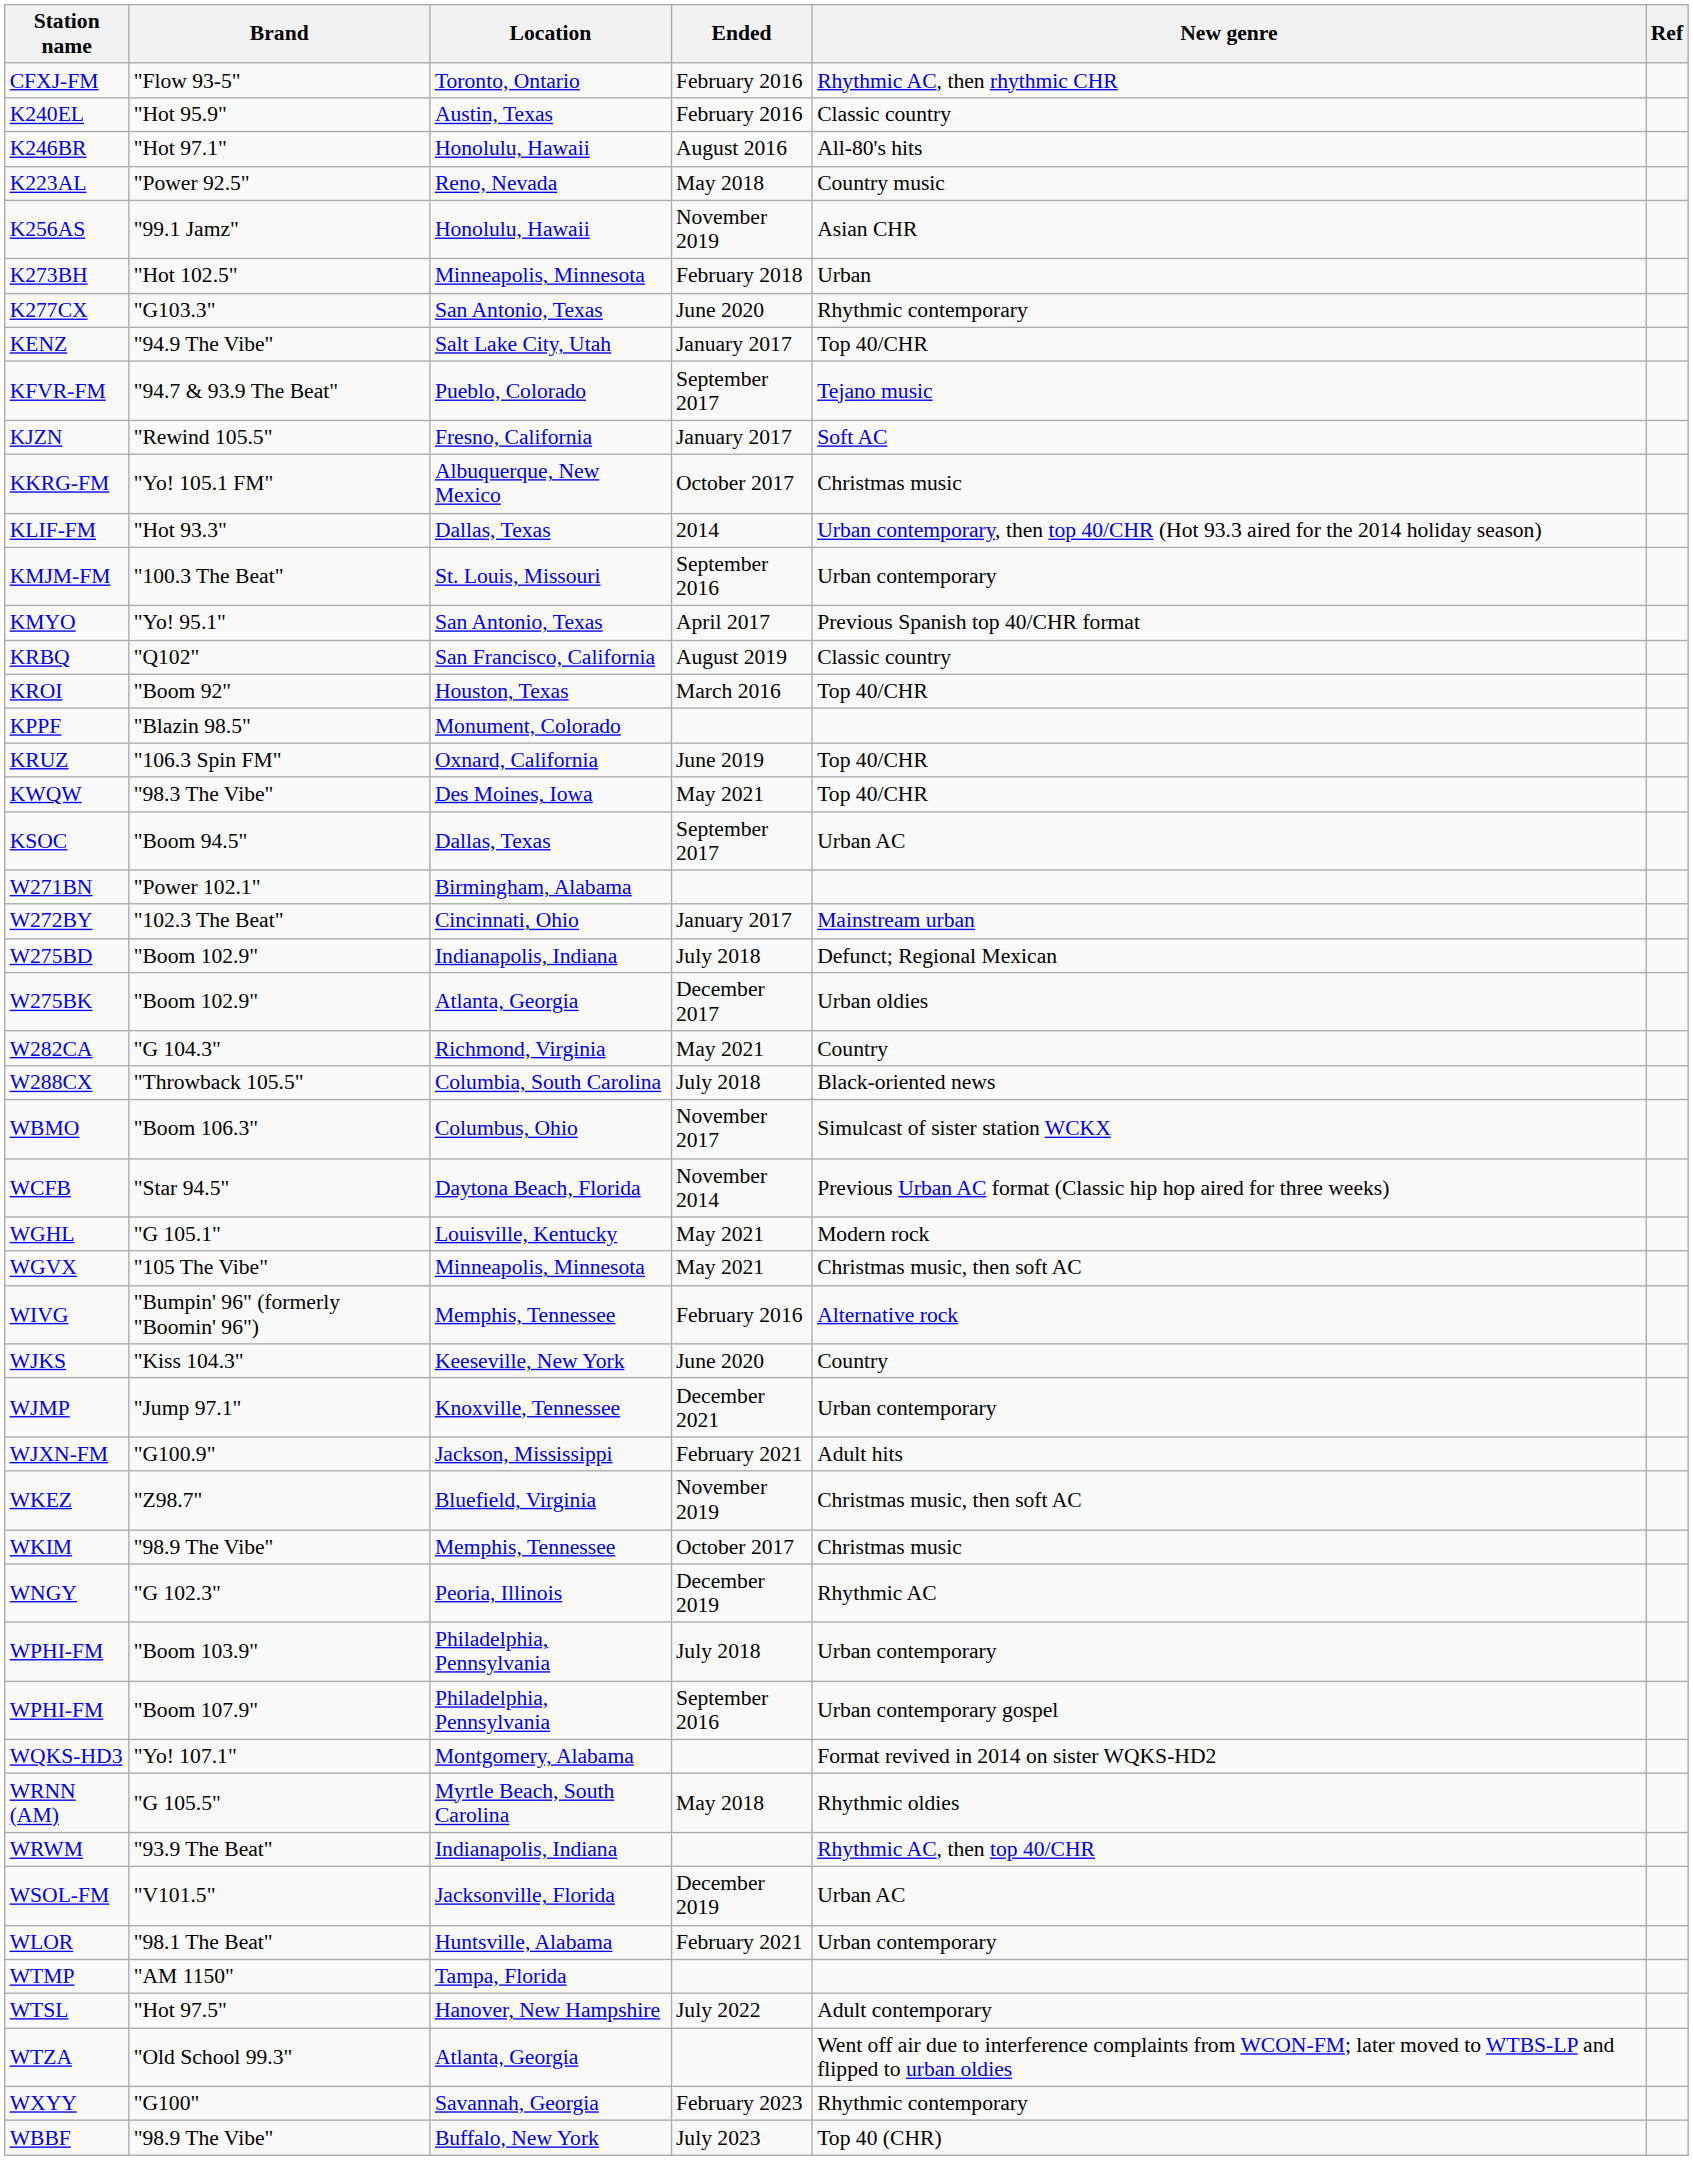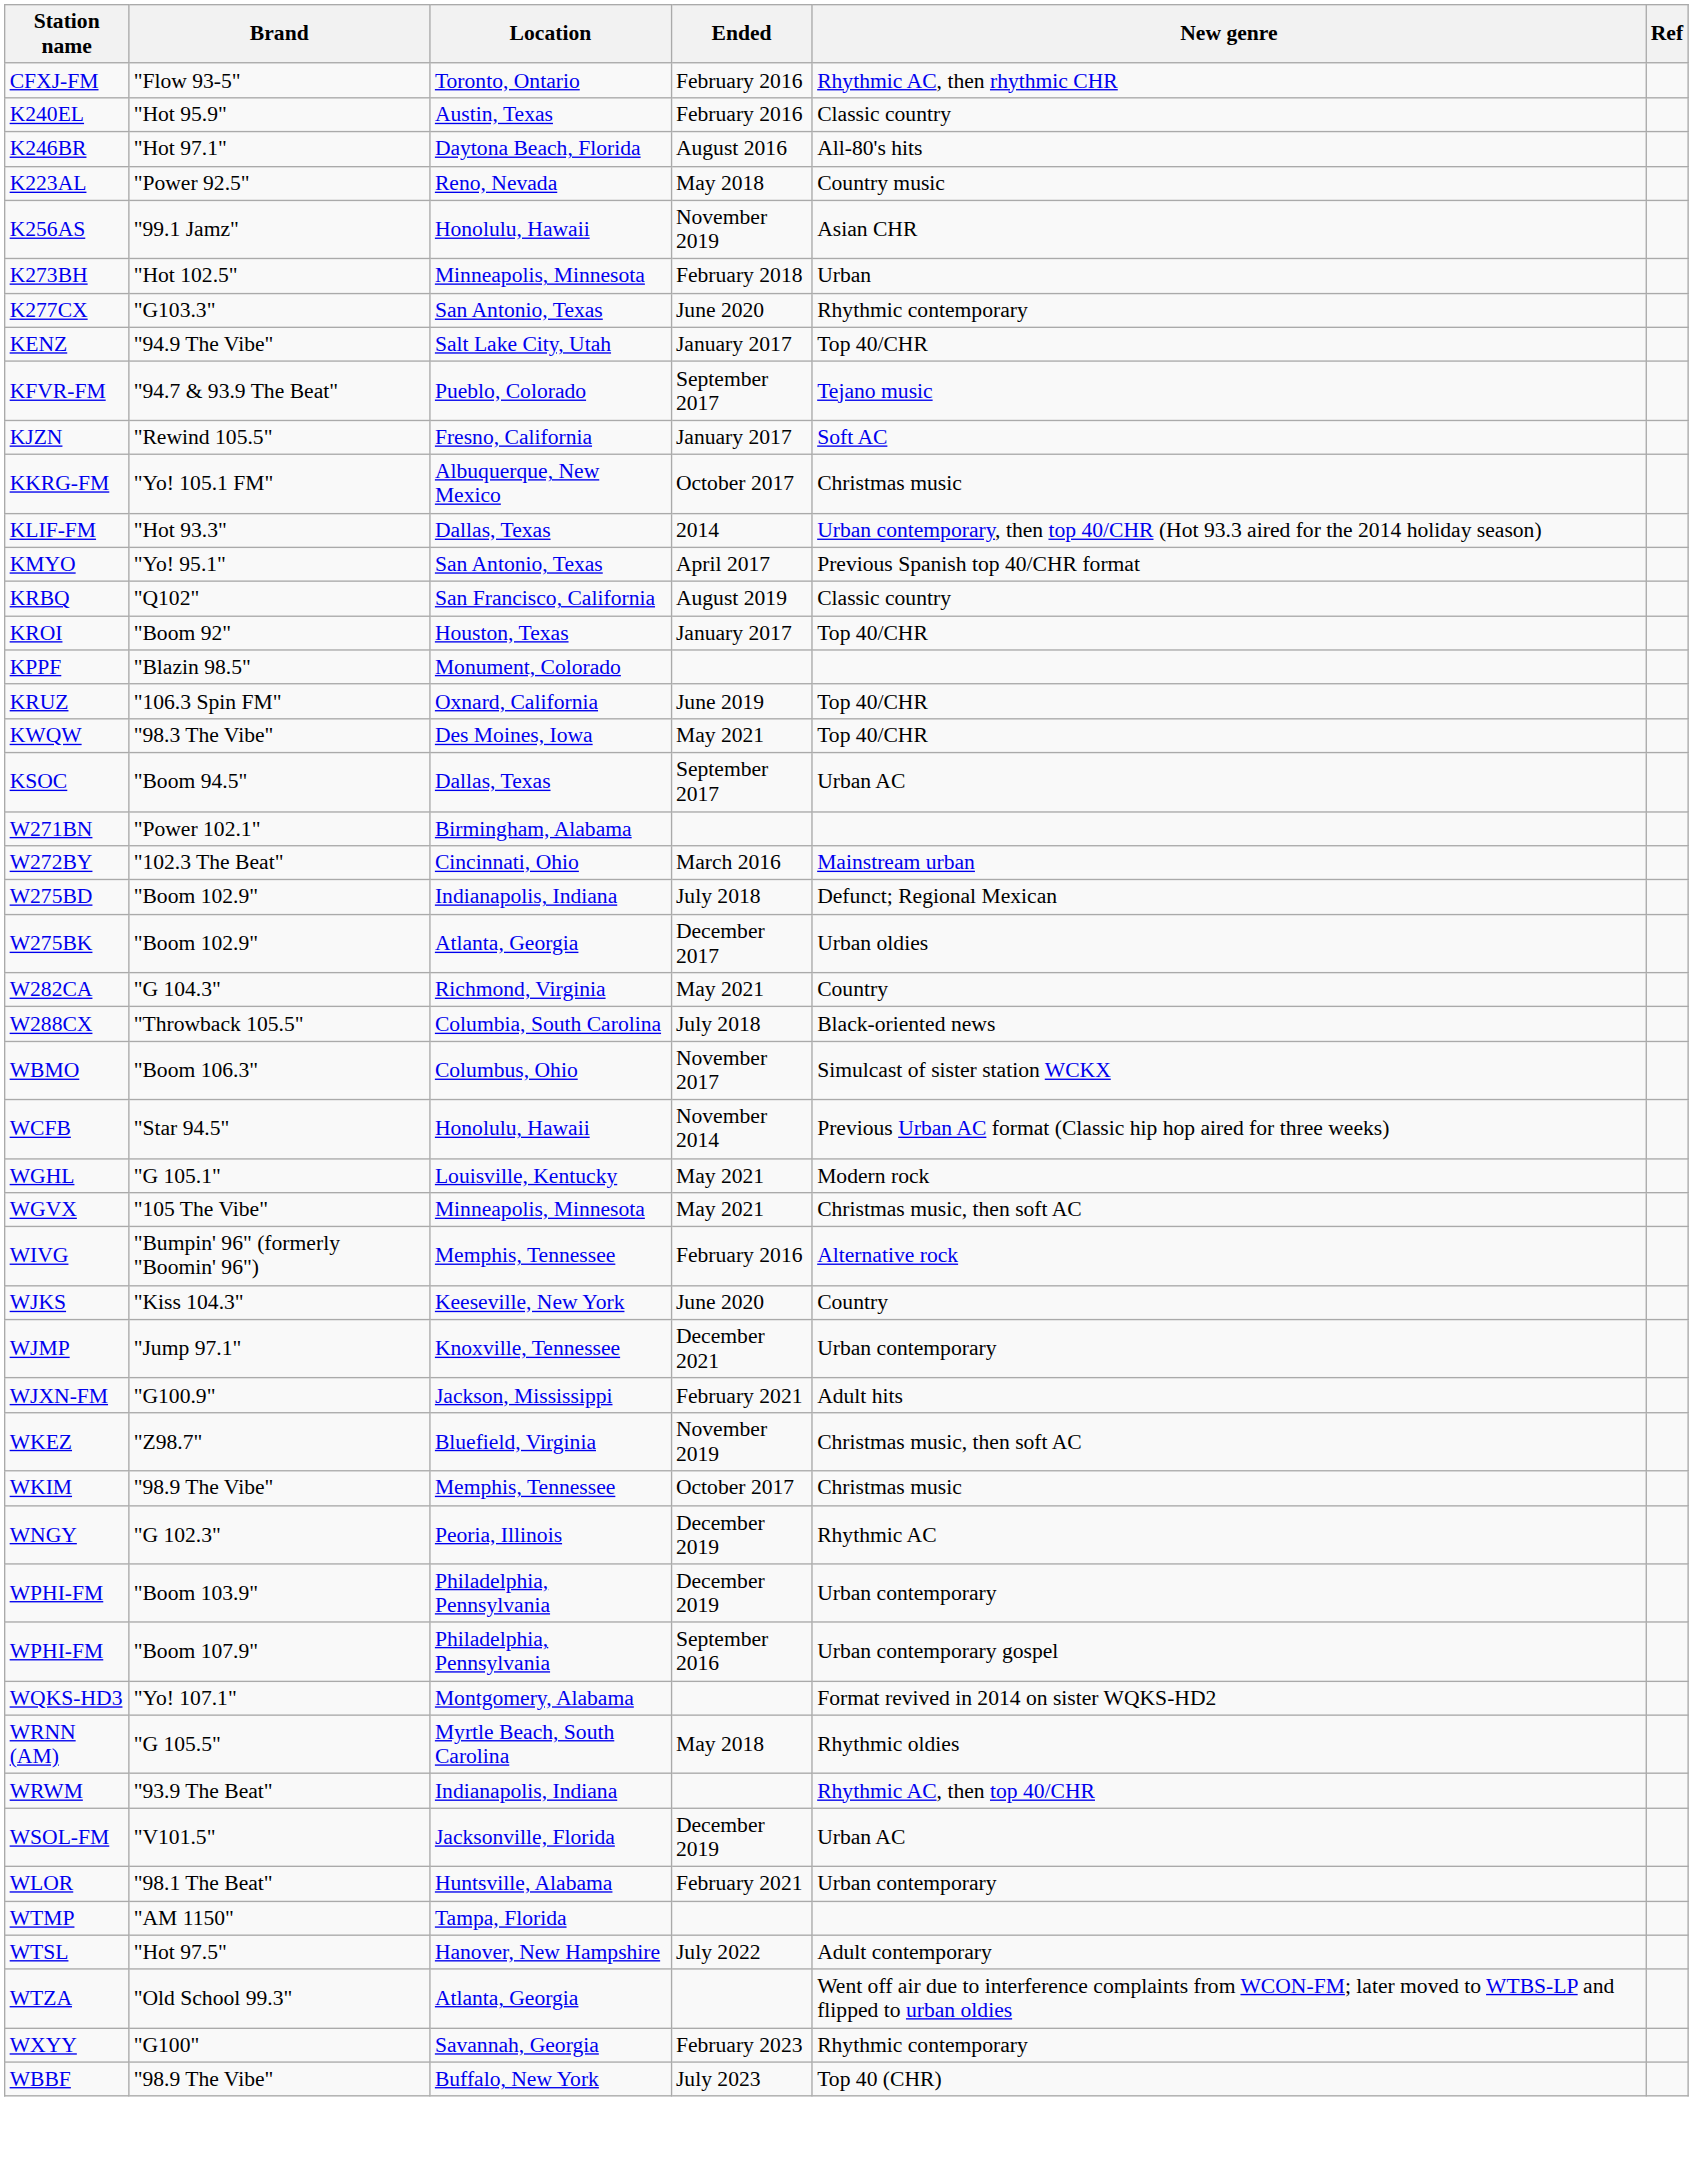 <table class="wikitable sortable">
 <tr>
 <th>Station name</th>
 <th>Brand</th>
 <th>Location</th>
 <th>Ended</th>
 <th>New genre</th>
 <th class="unsortable">Ref</th>
 </tr>
 <tr>
 <td><a href='#'>CFXJ-FM</a></td>
 <td>"Flow 93-5"</td>
 <td><a href='#'>Toronto, Ontario</a></td>
 <td>February 2016</td>
 <td><a href='#'>Rhythmic AC</a>, then <a href='#'>rhythmic CHR</a></td>
 <td></td>
 </tr>
 <tr>
 <td><a href='#'>K240EL</a></td>
 <td>"Hot 95.9"</td>
 <td><a href='#'>Austin, Texas</a></td>
 <td>February 2016</td>
 <td>Classic country</td>
 <td></td>
 </tr>
 <tr>
 <td><a href='#'>K246BR</a></td>
 <td>"Hot 97.1"</td>
-<td><a href='#'>Honolulu, Hawaii</a></td>
+<td><a href='#'>Daytona Beach, Florida</a></td>
 <td>August 2016</td>
 <td>All-80's hits</td>
 <td></td>
 </tr>
 <tr>
 <td><a href='#'>K223AL</a></td>
 <td>"Power 92.5"</td>
 <td><a href='#'>Reno, Nevada</a></td>
 <td>May 2018</td>
 <td>Country music</td>
 <td></td>
 </tr>
 <tr>
 <td><a href='#'>K256AS</a></td>
 <td>"99.1 Jamz"</td>
 <td><a href='#'>Honolulu, Hawaii</a></td>
 <td>November 2019</td>
 <td>Asian CHR</td>
 <td></td>
 </tr>
 <tr>
 <td><a href='#'>K273BH</a></td>
 <td>"Hot 102.5"</td>
 <td><a href='#'>Minneapolis, Minnesota</a></td>
 <td>February 2018</td>
 <td>Urban</td>
 <td></td>
 </tr>
 <tr>
 <td><a href='#'>K277CX</a></td>
 <td>"G103.3"</td>
 <td><a href='#'>San Antonio, Texas</a></td>
 <td>June 2020</td>
 <td>Rhythmic contemporary</td>
 <td></td>
 </tr>
 <tr>
 <td><a href='#'>KENZ</a></td>
 <td>"94.9 The Vibe"</td>
 <td><a href='#'>Salt Lake City, Utah</a></td>
 <td>January 2017</td>
 <td>Top 40/CHR</td>
 <td></td>
 </tr>
 <tr>
 <td><a href='#'>KFVR-FM</a></td>
 <td>"94.7 & 93.9 The Beat"</td>
 <td><a href='#'>Pueblo, Colorado</a></td>
 <td>September 2017</td>
 <td><a href='#'>Tejano music</a></td>
 <td></td>
 </tr>
 <tr>
 <td><a href='#'>KJZN</a></td>
 <td>"Rewind 105.5"</td>
 <td><a href='#'>Fresno, California</a></td>
 <td>January 2017</td>
 <td><a href='#'>Soft AC</a></td>
 <td></td>
 </tr>
 <tr>
 <td><a href='#'>KKRG-FM</a></td>
 <td>"Yo! 105.1 FM"</td>
 <td><a href='#'>Albuquerque, New Mexico</a></td>
 <td>October 2017</td>
 <td>Christmas music</td>
 <td></td>
 </tr>
 <tr>
 <td><a href='#'>KLIF-FM</a></td>
 <td>"Hot 93.3"</td>
 <td><a href='#'>Dallas, Texas</a></td>
 <td>2014</td>
 <td><a href='#'>Urban contemporary</a>, then <a href='#'>top 40/CHR</a> (Hot 93.3 aired for the 2014 holiday season)</td>
 <td></td>
 </tr>
 <tr>
-<td><a href='#'>KMJM-FM</a></td>
-<td>"100.3 The Beat"</td>
-<td><a href='#'>St. Louis, Missouri</a></td>
-<td>September 2016</td>
-<td>Urban contemporary</td>
-<td></td>
-</tr>
-<tr>
 <td><a href='#'>KMYO</a></td>
 <td>"Yo! 95.1"</td>
 <td><a href='#'>San Antonio, Texas</a></td>
 <td>April 2017</td>
 <td>Previous Spanish top 40/CHR format</td>
 <td></td>
 </tr>
 <tr>
 <td><a href='#'>KRBQ</a></td>
 <td>"Q102"</td>
 <td><a href='#'>San Francisco, California</a></td>
 <td>August 2019</td>
 <td>Classic country</td>
 <td></td>
 </tr>
 <tr>
 <td><a href='#'>KROI</a></td>
 <td>"Boom 92"</td>
 <td><a href='#'>Houston, Texas</a></td>
-<td>March 2016</td>
+<td>January 2017</td>
 <td>Top 40/CHR</td>
 <td></td>
 </tr>
 <tr>
 <td><a href='#'>KPPF</a></td>
 <td>"Blazin 98.5"</td>
 <td><a href='#'>Monument, Colorado</a></td>
 <td></td>
 <td></td>
 <td></td>
 </tr>
 <tr>
 <td><a href='#'>KRUZ</a></td>
 <td>"106.3 Spin FM"</td>
 <td><a href='#'>Oxnard, California</a></td>
 <td>June 2019</td>
 <td>Top 40/CHR</td>
 <td></td>
 </tr>
 <tr>
 <td><a href='#'>KWQW</a></td>
 <td>"98.3 The Vibe"</td>
 <td><a href='#'>Des Moines, Iowa</a></td>
 <td>May 2021</td>
 <td>Top 40/CHR</td>
 <td></td>
 </tr>
 <tr>
 <td><a href='#'>KSOC</a></td>
 <td>"Boom 94.5"</td>
 <td><a href='#'>Dallas, Texas</a></td>
 <td>September 2017</td>
 <td>Urban AC</td>
 <td></td>
 </tr>
 <tr>
 <td><a href='#'>W271BN</a></td>
 <td>"Power 102.1"</td>
 <td><a href='#'>Birmingham, Alabama</a></td>
 <td></td>
 <td></td>
 <td></td>
 </tr>
 <tr>
 <td><a href='#'>W272BY</a></td>
 <td>"102.3 The Beat"</td>
 <td><a href='#'>Cincinnati, Ohio</a></td>
-<td>January 2017</td>
+<td>March 2016</td>
 <td><a href='#'>Mainstream urban</a></td>
 <td></td>
 </tr>
 <tr>
 <td><a href='#'>W275BD</a></td>
 <td>"Boom 102.9"</td>
 <td><a href='#'>Indianapolis, Indiana</a></td>
 <td>July 2018</td>
 <td>Defunct; Regional Mexican</td>
 <td></td>
 </tr>
 <tr>
 <td><a href='#'>W275BK</a></td>
 <td>"Boom 102.9"</td>
 <td><a href='#'>Atlanta, Georgia</a></td>
 <td>December 2017</td>
 <td>Urban oldies</td>
 <td></td>
 </tr>
 <tr>
 <td><a href='#'>W282CA</a></td>
 <td>"G 104.3"</td>
 <td><a href='#'>Richmond, Virginia</a></td>
 <td>May 2021</td>
 <td>Country</td>
 <td></td>
 </tr>
 <tr>
 <td><a href='#'>W288CX</a></td>
 <td>"Throwback 105.5"</td>
 <td><a href='#'>Columbia, South Carolina</a></td>
 <td>July 2018</td>
 <td>Black-oriented news</td>
 <td></td>
 </tr>
 <tr>
 <td><a href='#'>WBMO</a></td>
 <td>"Boom 106.3"</td>
 <td><a href='#'>Columbus, Ohio</a></td>
 <td>November 2017</td>
 <td>Simulcast of sister station <a href='#'>WCKX</a></td>
 <td></td>
 </tr>
 <tr>
 <td><a href='#'>WCFB</a></td>
 <td>"Star 94.5"</td>
-<td><a href='#'>Daytona Beach, Florida</a></td>
+<td><a href='#'>Honolulu, Hawaii</a></td>
 <td>November 2014</td>
 <td>Previous <a href='#'>Urban AC</a> format (Classic hip hop aired for three weeks)</td>
 <td></td>
 </tr>
 <tr>
 <td><a href='#'>WGHL</a></td>
 <td>"G 105.1"</td>
 <td><a href='#'>Louisville, Kentucky</a></td>
 <td>May 2021</td>
 <td>Modern rock</td>
 <td></td>
 </tr>
 <tr>
 <td><a href='#'>WGVX</a></td>
 <td>"105 The Vibe"</td>
 <td><a href='#'>Minneapolis, Minnesota</a></td>
 <td>May 2021</td>
 <td>Christmas music, then soft AC</td>
 <td></td>
 </tr>
 <tr>
 <td><a href='#'>WIVG</a></td>
 <td>"Bumpin' 96" (formerly "Boomin' 96")</td>
 <td><a href='#'>Memphis, Tennessee</a></td>
 <td>February 2016</td>
 <td><a href='#'>Alternative rock</a></td>
 <td></td>
 </tr>
 <tr>
 <td><a href='#'>WJKS</a></td>
 <td>"Kiss 104.3"</td>
 <td><a href='#'>Keeseville, New York</a></td>
 <td>June 2020</td>
 <td>Country</td>
 <td></td>
 </tr>
 <tr>
 <td><a href='#'>WJMP</a></td>
 <td>"Jump 97.1"</td>
 <td><a href='#'>Knoxville, Tennessee</a></td>
 <td>December 2021</td>
 <td>Urban contemporary</td>
 <td></td>
 </tr>
 <tr>
 <td><a href='#'>WJXN-FM</a></td>
 <td>"G100.9"</td>
 <td><a href='#'>Jackson, Mississippi</a></td>
 <td>February 2021</td>
 <td>Adult hits</td>
 <td></td>
 </tr>
 <tr>
 <td><a href='#'>WKEZ</a></td>
 <td>"Z98.7"</td>
 <td><a href='#'>Bluefield, Virginia</a></td>
 <td>November 2019</td>
 <td>Christmas music, then soft AC</td>
 <td></td>
 </tr>
 <tr>
 <td><a href='#'>WKIM</a></td>
 <td>"98.9 The Vibe"</td>
 <td><a href='#'>Memphis, Tennessee</a></td>
 <td>October 2017</td>
 <td>Christmas music</td>
 <td></td>
 </tr>
 <tr>
 <td><a href='#'>WNGY</a></td>
 <td>"G 102.3"</td>
 <td><a href='#'>Peoria, Illinois</a></td>
 <td>December 2019</td>
 <td>Rhythmic AC</td>
 <td></td>
 </tr>
 <tr>
 <td><a href='#'>WPHI-FM</a></td>
 <td>"Boom 103.9"</td>
 <td><a href='#'>Philadelphia, Pennsylvania</a></td>
-<td>July 2018</td>
+<td>December 2019</td>
 <td>Urban contemporary</td>
 <td></td>
 </tr>
 <tr>
 <td><a href='#'>WPHI-FM</a></td>
 <td>"Boom 107.9"</td>
 <td><a href='#'>Philadelphia, Pennsylvania</a></td>
 <td>September 2016</td>
 <td>Urban contemporary gospel</td>
 <td></td>
 </tr>
 <tr>
 <td><a href='#'>WQKS-HD3</a></td>
 <td>"Yo! 107.1"</td>
 <td><a href='#'>Montgomery, Alabama</a></td>
 <td></td>
 <td>Format revived in 2014 on sister WQKS-HD2</td>
 <td></td>
 </tr>
 <tr>
 <td><a href='#'>WRNN (AM)</a></td>
 <td>"G 105.5"</td>
 <td><a href='#'>Myrtle Beach, South Carolina</a></td>
 <td>May 2018</td>
 <td>Rhythmic oldies</td>
 <td></td>
 </tr>
 <tr>
 <td><a href='#'>WRWM</a></td>
 <td>"93.9 The Beat"</td>
 <td><a href='#'>Indianapolis, Indiana</a></td>
 <td></td>
 <td><a href='#'>Rhythmic AC</a>, then <a href='#'>top 40/CHR</a></td>
 <td></td>
 </tr>
 <tr>
 <td><a href='#'>WSOL-FM</a></td>
 <td>"V101.5"</td>
 <td><a href='#'>Jacksonville, Florida</a></td>
 <td>December 2019</td>
 <td>Urban AC</td>
 <td></td>
 </tr>
 <tr>
 <td><a href='#'>WLOR</a></td>
 <td>"98.1 The Beat"</td>
 <td><a href='#'>Huntsville, Alabama</a></td>
 <td>February 2021</td>
 <td>Urban contemporary</td>
 <td></td>
 </tr>
 <tr>
 <td><a href='#'>WTMP</a></td>
 <td>"AM 1150"</td>
 <td><a href='#'>Tampa, Florida</a></td>
 <td></td>
 <td></td>
 <td></td>
 </tr>
 <tr>
 <td><a href='#'>WTSL</a></td>
 <td>"Hot 97.5"</td>
 <td><a href='#'>Hanover, New Hampshire</a></td>
 <td>July 2022</td>
 <td>Adult contemporary</td>
 <td></td>
 </tr>
 <tr>
 <td><a href='#'>WTZA</a></td>
 <td>"Old School 99.3"</td>
 <td><a href='#'>Atlanta, Georgia</a></td>
 <td></td>
 <td>Went off air due to interference complaints from <a href='#'>WCON-FM</a>; later moved to <a href='#'>WTBS-LP</a> and flipped to <a href='#'>urban oldies</a></td>
 <td></td>
 </tr>
 <tr>
 <td><a href='#'>WXYY</a></td>
 <td>"G100"</td>
 <td><a href='#'>Savannah, Georgia</a></td>
 <td>February 2023</td>
 <td>Rhythmic contemporary</td>
 <td></td>
 </tr>
 <tr>
 <td><a href='#'>WBBF</a></td>
 <td>"98.9 The Vibe"</td>
 <td><a href='#'>Buffalo, New York</a></td>
 <td>July 2023</td>
 <td>Top 40 (CHR)</td>
 <td></td>
 </tr>
 </table>
